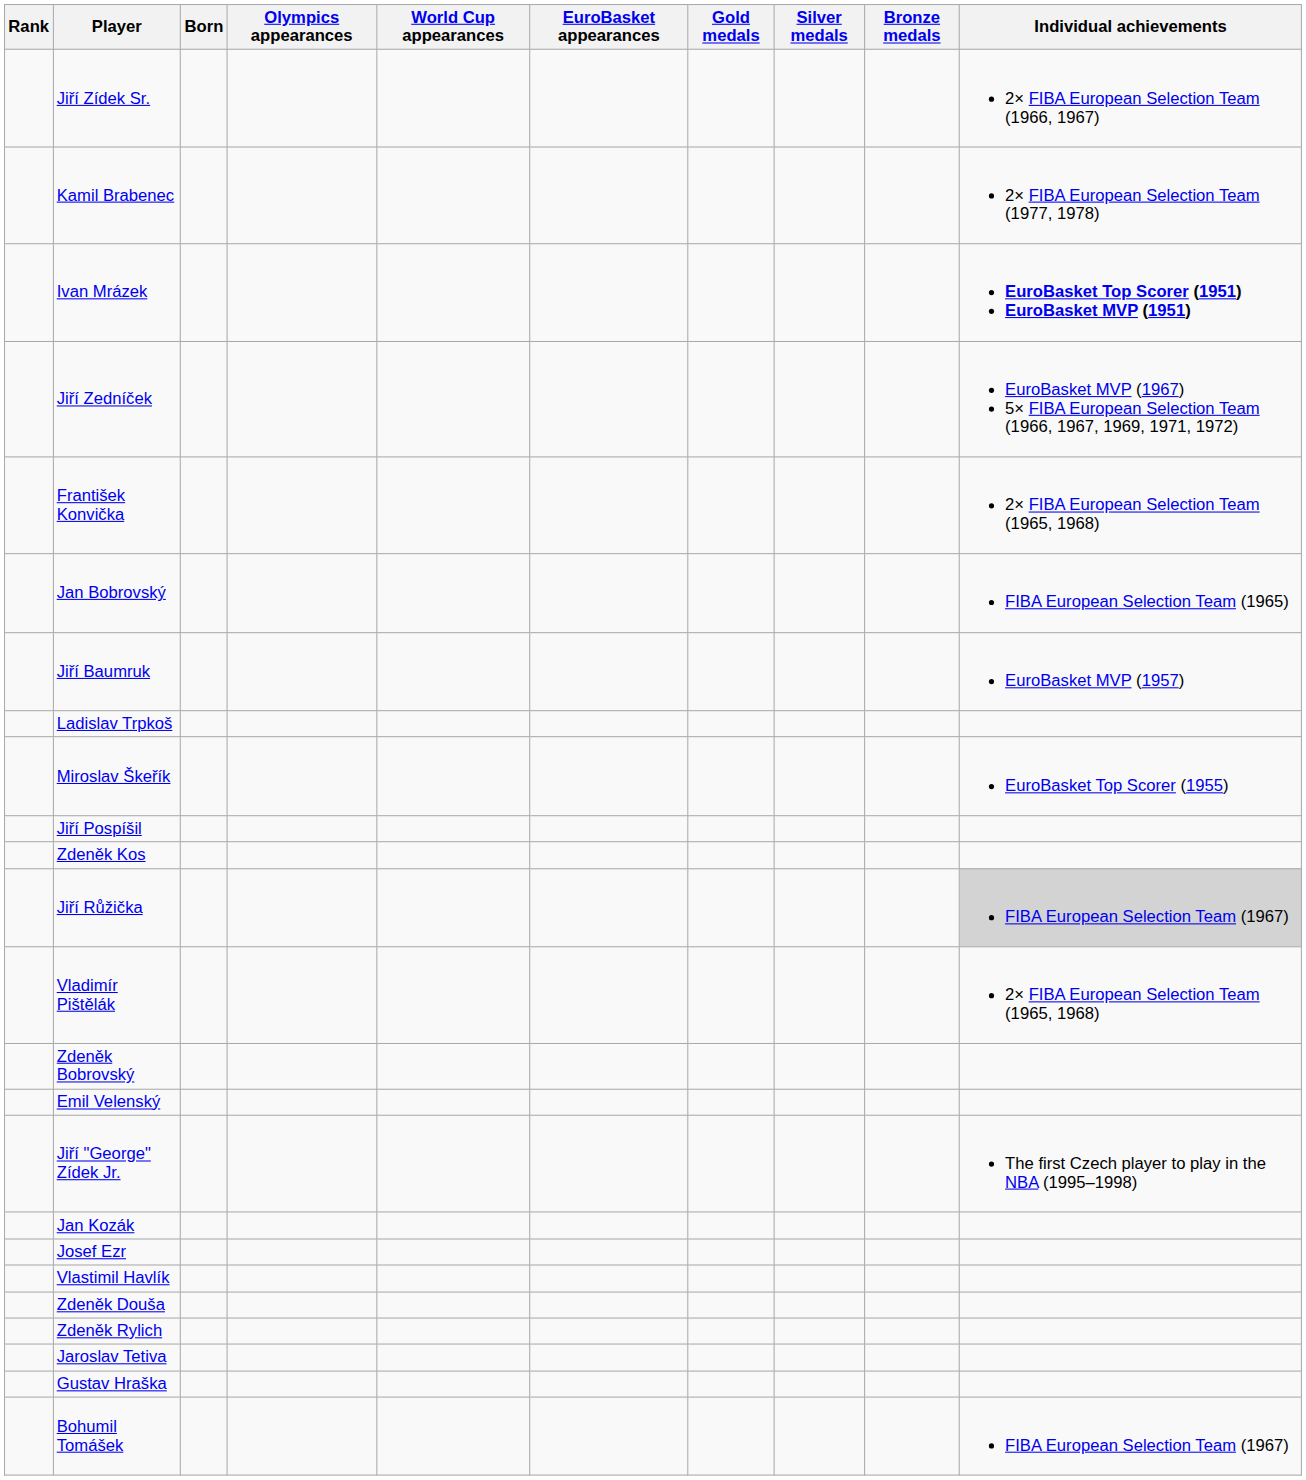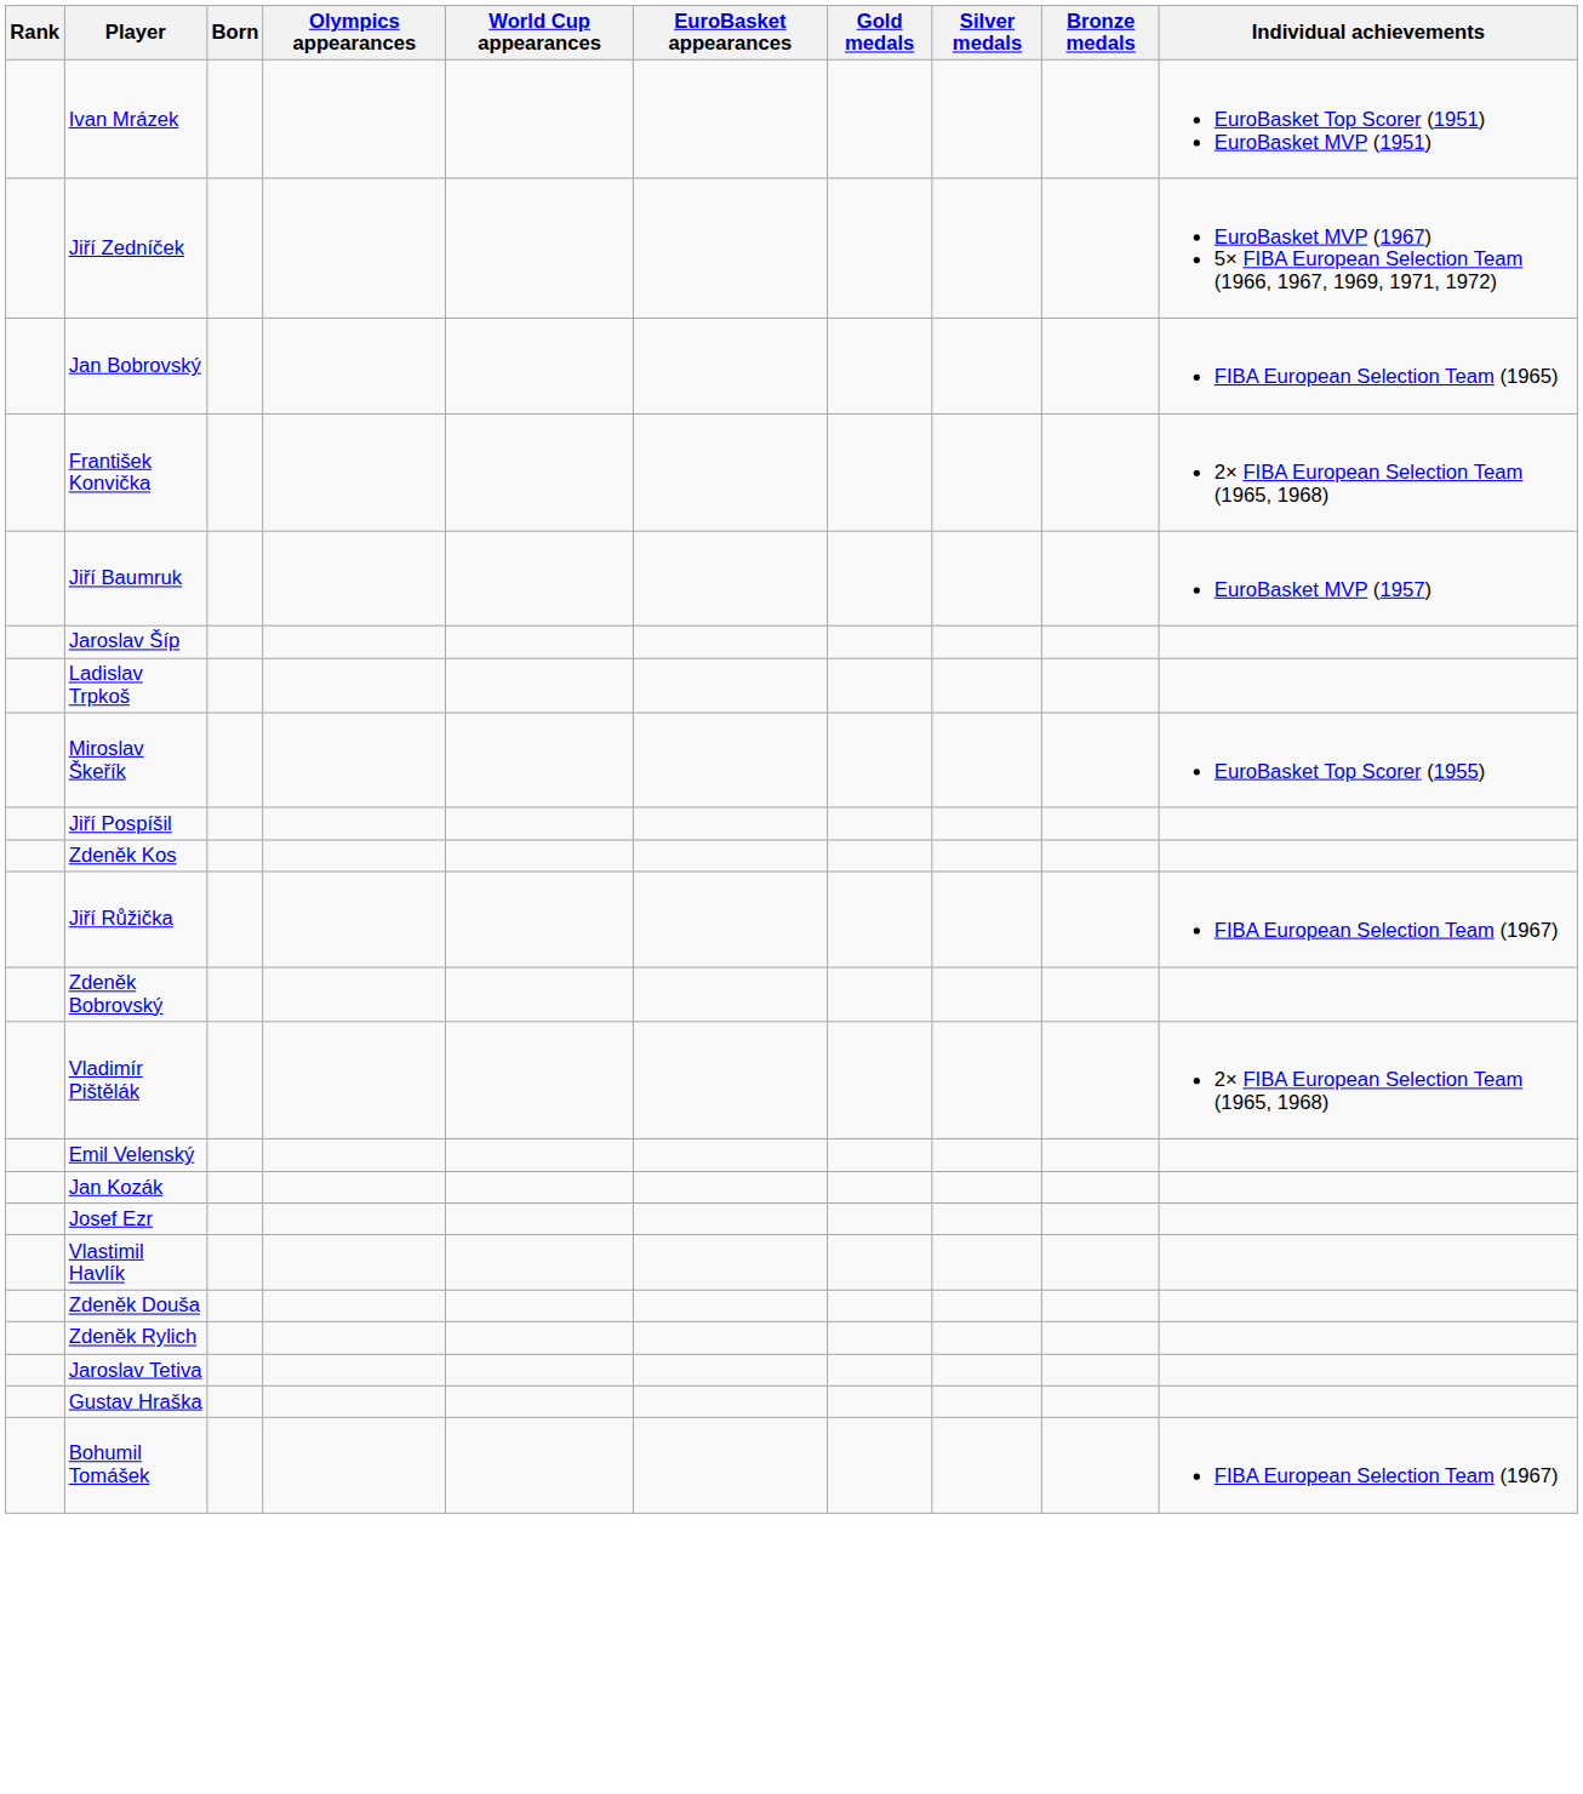 <table class="wikitable sortable" style="text-align:left; ">
 <tr>
 <th>Rank</th>
 <th>Player</th>
 <th>Born</th>
 <th><a href='#'>Olympics</a> appearances</th>
 <th><a href='#'>World Cup</a> appearances</th>
 <th><a href='#'>EuroBasket</a> appearances</th>
 <th><a href='#'>Gold medals</a></th>
 <th><a href='#'>Silver medals</a></th>
 <th><a href='#'>Bronze medals</a></th>
 <th>Individual achievements</th>
 </tr>
 <tr>
 <td></td>
-<td><a href='#'>Jiří Zídek Sr.</a></td>
-<td></td>
-<td></td>
-<td></td>
-<td></td>
-<td></td>
-<td></td>
-<td></td>
-<td><br><ul><li>2× <a href='#'>FIBA European Selection Team</a> (1966, 1967)</li></ul></td>
-</tr>
-<tr>
-<td></td>
-<td><a href='#'>Kamil Brabenec</a></td>
-<td></td>
-<td></td>
-<td></td>
-<td></td>
-<td></td>
-<td></td>
-<td></td>
-<td><br><ul><li>2× <a href='#'>FIBA European Selection Team</a> (1977, 1978)</li></ul></td>
-</tr>
-<tr>
-<td></td>
 <td><a href='#'>Ivan Mrázek</a></td>
 <td></td>
 <td></td>
 <td></td>
 <td></td>
 <td></td>
 <td></td>
 <td></td>
-<td><strong><br><ul><li><a href='#'>EuroBasket Top Scorer</a> (<a href='#'>1951</a>)</li><li><a href='#'>EuroBasket MVP</a> (<a href='#'>1951</a>)</li></ul></strong></td>
+<td><br><ul><li><a href='#'>EuroBasket Top Scorer</a> (<a href='#'>1951</a>)</li><li><a href='#'>EuroBasket MVP</a> (<a href='#'>1951</a>)</li></ul></td>
 </tr>
 <tr>
 <td></td>
 <td><a href='#'>Jiří Zedníček</a></td>
 <td></td>
 <td></td>
 <td></td>
 <td></td>
 <td></td>
 <td></td>
 <td></td>
 <td><br><ul><li><a href='#'>EuroBasket MVP</a> (<a href='#'>1967</a>)</li><li>5× <a href='#'>FIBA European Selection Team</a> (1966, 1967, 1969, 1971, 1972)</li></ul></td>
 </tr>
 <tr>
 <td></td>
+<td><a href='#'>Jan Bobrovský</a></td>
+<td></td>
+<td></td>
+<td></td>
+<td></td>
+<td></td>
+<td></td>
+<td></td>
+<td><br><ul><li><a href='#'>FIBA European Selection Team</a> (1965)</li></ul></td>
+</tr>
+<tr>
+<td></td>
 <td><a href='#'>František Konvička</a></td>
 <td></td>
 <td></td>
 <td></td>
 <td></td>
 <td></td>
 <td></td>
 <td></td>
 <td><br><ul><li>2× <a href='#'>FIBA European Selection Team</a> (1965, 1968)</li></ul></td>
 </tr>
 <tr>
 <td></td>
-<td><a href='#'>Jan Bobrovský</a></td>
-<td></td>
-<td></td>
-<td></td>
-<td></td>
-<td></td>
-<td></td>
-<td></td>
-<td><br><ul><li><a href='#'>FIBA European Selection Team</a> (1965)</li></ul></td>
-</tr>
-<tr>
-<td></td>
 <td><a href='#'>Jiří Baumruk</a></td>
 <td></td>
 <td></td>
 <td></td>
 <td></td>
 <td></td>
 <td></td>
 <td></td>
 <td><br><ul><li><a href='#'>EuroBasket MVP</a> (<a href='#'>1957</a>)</li></ul></td>
+</tr>
+<tr>
+<td></td>
+<td><a href='#'>Jaroslav Šíp</a></td>
+<td></td>
+<td></td>
+<td></td>
+<td></td>
+<td></td>
+<td></td>
+<td></td>
+<td></td>
 </tr>
 <tr>
 <td></td>
 <td><a href='#'>Ladislav Trpkoš</a></td>
 <td></td>
 <td></td>
 <td></td>
 <td></td>
 <td></td>
 <td></td>
 <td></td>
 <td></td>
 </tr>
 <tr>
 <td></td>
 <td><a href='#'>Miroslav Škeřík</a></td>
 <td></td>
 <td></td>
 <td></td>
 <td></td>
 <td></td>
 <td></td>
 <td></td>
 <td><br><ul><li><a href='#'>EuroBasket Top Scorer</a> (<a href='#'>1955</a>)</li></ul></td>
 </tr>
 <tr>
 <td></td>
 <td><a href='#'>Jiří Pospíšil</a></td>
 <td></td>
 <td></td>
 <td></td>
 <td></td>
 <td></td>
 <td></td>
 <td></td>
 <td></td>
 </tr>
 <tr>
 <td></td>
 <td><a href='#'>Zdeněk Kos</a></td>
 <td></td>
 <td></td>
 <td></td>
 <td></td>
 <td></td>
 <td></td>
 <td></td>
 <td></td>
 </tr>
 <tr>
 <td></td>
 <td><a href='#'>Jiří Růžička</a></td>
 <td></td>
 <td></td>
 <td></td>
 <td></td>
 <td></td>
 <td></td>
 <td></td>
-<td style="background: lightgrey;"><br><ul><li><a href='#'>FIBA European Selection Team</a> (1967)</li></ul></td>
+<td><br><ul><li><a href='#'>FIBA European Selection Team</a> (1967)</li></ul></td>
+</tr>
+<tr>
+<td></td>
+<td><a href='#'>Zdeněk Bobrovský</a></td>
+<td></td>
+<td></td>
+<td></td>
+<td></td>
+<td></td>
+<td></td>
+<td></td>
+<td></td>
 </tr>
 <tr>
 <td></td>
 <td><a href='#'>Vladimír Pištělák</a></td>
 <td></td>
 <td></td>
 <td></td>
 <td></td>
 <td></td>
 <td></td>
 <td></td>
 <td><br><ul><li>2× <a href='#'>FIBA European Selection Team</a> (1965, 1968)</li></ul></td>
 </tr>
 <tr>
 <td></td>
-<td><a href='#'>Zdeněk Bobrovský</a></td>
-<td></td>
-<td></td>
-<td></td>
-<td></td>
-<td></td>
-<td></td>
-<td></td>
-<td></td>
-</tr>
-<tr>
-<td></td>
 <td><a href='#'>Emil Velenský</a></td>
 <td></td>
 <td></td>
 <td></td>
 <td></td>
 <td></td>
 <td></td>
 <td></td>
 <td></td>
-</tr>
-<tr>
-<td></td>
-<td><a href='#'>Jiří "George" Zídek Jr.</a></td>
-<td></td>
-<td></td>
-<td></td>
-<td></td>
-<td></td>
-<td></td>
-<td></td>
-<td><br><ul><li>The first Czech player to play in the <a href='#'>NBA</a> (1995–1998)</li></ul></td>
 </tr>
 <tr>
 <td></td>
 <td><a href='#'>Jan Kozák</a></td>
 <td></td>
 <td></td>
 <td></td>
 <td></td>
 <td></td>
 <td></td>
 <td></td>
 <td></td>
 </tr>
 <tr>
 <td></td>
 <td><a href='#'>Josef Ezr</a></td>
 <td></td>
 <td></td>
 <td></td>
 <td></td>
 <td></td>
 <td></td>
 <td></td>
 <td></td>
 </tr>
 <tr>
 <td></td>
 <td><a href='#'>Vlastimil Havlík</a></td>
 <td></td>
 <td></td>
 <td></td>
 <td></td>
 <td></td>
 <td></td>
 <td></td>
 <td></td>
 </tr>
 <tr>
 <td></td>
 <td><a href='#'>Zdeněk Douša</a></td>
 <td></td>
 <td></td>
 <td></td>
 <td></td>
 <td></td>
 <td></td>
 <td></td>
 <td></td>
 </tr>
 <tr>
 <td></td>
 <td><a href='#'>Zdeněk Rylich</a></td>
 <td></td>
 <td></td>
 <td></td>
 <td></td>
 <td></td>
 <td></td>
 <td></td>
 <td></td>
 </tr>
 <tr>
 <td></td>
 <td><a href='#'>Jaroslav Tetiva</a></td>
 <td></td>
 <td></td>
 <td></td>
 <td></td>
 <td></td>
 <td></td>
 <td></td>
 <td></td>
 </tr>
 <tr>
 <td></td>
 <td><a href='#'>Gustav Hraška</a></td>
 <td></td>
 <td></td>
 <td></td>
 <td></td>
 <td></td>
 <td></td>
 <td></td>
 <td></td>
 </tr>
 <tr>
 <td></td>
 <td><a href='#'>Bohumil Tomášek</a></td>
 <td></td>
 <td></td>
 <td></td>
 <td></td>
 <td></td>
 <td></td>
 <td></td>
 <td><br><ul><li><a href='#'>FIBA European Selection Team</a> (1967)</li></ul></td>
 </tr>
 </table>
